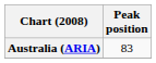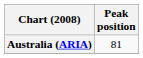 <table class="wikitable sortable plainrowheaders">
 <tr>
 <th>Chart (2008)</th>
 <th>Peak<br>position</th>
 </tr>
 <tr>
 <th scope="row">Australia (<a href='#'>ARIA</a>)</th>
-<td align="center">83</td>
+<td align="center">81</td>
 </tr>
 <tr>
 </tr>
 <tr>
 </tr>
 <tr>
 </tr>
 <tr>
 </tr>
 </table>
